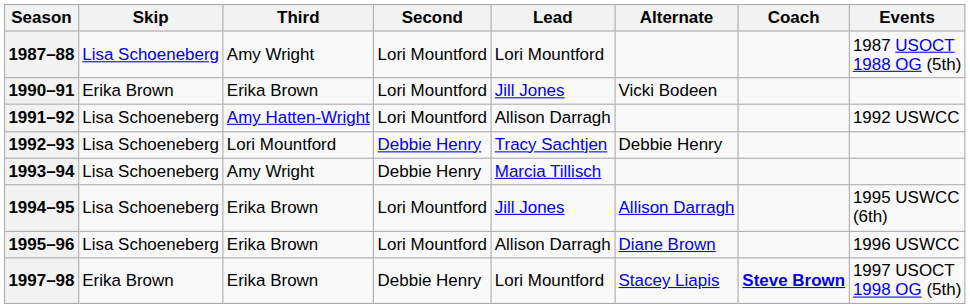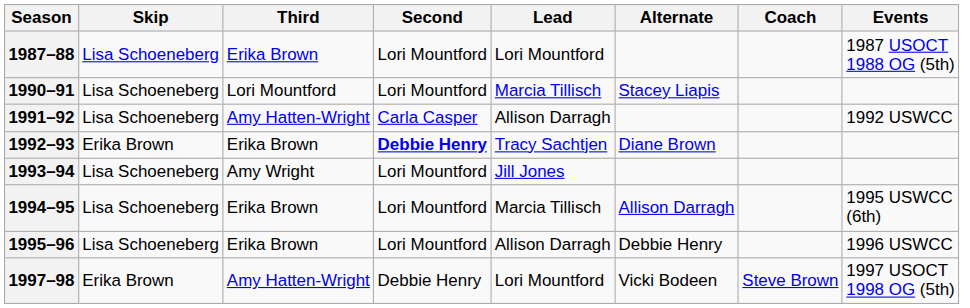 <table class="wikitable">
 <tr>
 <th scope="col">Season</th>
 <th scope="col">Skip</th>
 <th scope="col">Third</th>
 <th scope="col">Second</th>
 <th scope="col">Lead</th>
 <th scope="col">Alternate</th>
 <th scope="col">Coach</th>
 <th scope="col">Events</th>
 </tr>
 <tr>
 <th scope="row">1987–88</th>
 <td><a href='#'>Lisa Schoeneberg</a></td>
-<td>Amy Wright</td>
+<td><a href='#'>Erika Brown</a></td>
 <td>Lori Mountford</td>
 <td>Lori Mountford</td>
 <td></td>
 <td></td>
 <td>1987 <a href='#'>USOCT</a> <br><a href='#'>1988 OG</a> (5th)</td>
 </tr>
 <tr>
 <th scope="row">1990–91</th>
-<td>Erika Brown</td>
-<td>Erika Brown</td>
+<td>Lisa Schoeneberg</td>
 <td>Lori Mountford</td>
-<td><a href='#'>Jill Jones</a></td>
-<td>Vicki Bodeen</td>
+<td>Lori Mountford</td>
+<td><a href='#'>Marcia Tillisch</a></td>
+<td><a href='#'>Stacey Liapis</a></td>
 <td></td>
 <td></td>
 </tr>
 <tr>
 <th scope="row">1991–92</th>
 <td>Lisa Schoeneberg</td>
 <td><a href='#'>Amy Hatten-Wright</a></td>
-<td>Lori Mountford</td>
+<td><a href='#'>Carla Casper</a></td>
 <td>Allison Darragh</td>
 <td></td>
 <td></td>
 <td>1992 USWCC <br> </td>
 </tr>
 <tr>
 <th scope="row">1992–93</th>
-<td>Lisa Schoeneberg</td>
-<td>Lori Mountford</td>
-<td><a href='#'>Debbie Henry</a></td>
+<td>Erika Brown</td>
+<td>Erika Brown</td>
+<td><strong><a href='#'>Debbie Henry</a></strong></td>
 <td><a href='#'>Tracy Sachtjen</a></td>
-<td>Debbie Henry</td>
+<td><a href='#'>Diane Brown</a></td>
 <td></td>
 <td></td>
 </tr>
 <tr>
 <th scope="row">1993–94</th>
 <td>Lisa Schoeneberg</td>
 <td>Amy Wright</td>
-<td>Debbie Henry</td>
-<td><a href='#'>Marcia Tillisch</a></td>
+<td>Lori Mountford</td>
+<td><a href='#'>Jill Jones</a></td>
 <td></td>
 <td></td>
 <td></td>
 </tr>
 <tr>
 <th scope="row">1994–95</th>
 <td>Lisa Schoeneberg</td>
 <td>Erika Brown</td>
 <td>Lori Mountford</td>
-<td><a href='#'>Jill Jones</a></td>
+<td>Marcia Tillisch</td>
 <td><a href='#'>Allison Darragh</a></td>
 <td></td>
 <td>1995 USWCC <br> (6th)</td>
 </tr>
 <tr>
 <th scope="row">1995–96</th>
 <td>Lisa Schoeneberg</td>
 <td>Erika Brown</td>
 <td>Lori Mountford</td>
 <td>Allison Darragh</td>
-<td><a href='#'>Diane Brown</a></td>
+<td>Debbie Henry</td>
 <td></td>
 <td>1996 USWCC <br> </td>
 </tr>
 <tr>
 <th scope="row" rowspan=2>1997–98</th>
 <td>Erika Brown</td>
-<td>Erika Brown</td>
+<td><a href='#'>Amy Hatten-Wright</a></td>
 <td>Debbie Henry</td>
 <td>Lori Mountford</td>
-<td><a href='#'>Stacey Liapis</a></td>
-<td><strong><a href='#'>Steve Brown</a></strong></td>
+<td>Vicki Bodeen</td>
+<td><a href='#'>Steve Brown</a></td>
 <td>1997 USOCT <br><a href='#'>1998 OG</a> (5th)</td>
 </tr>
 </table>
